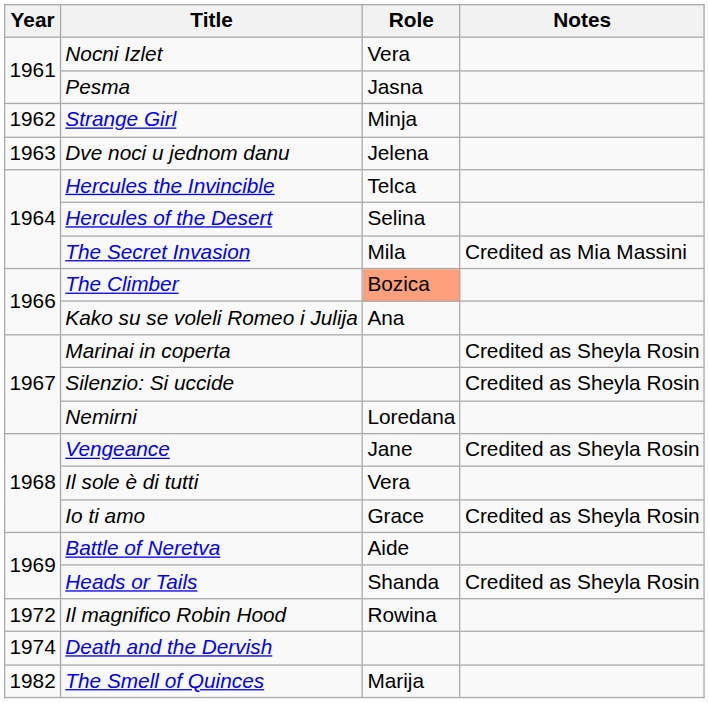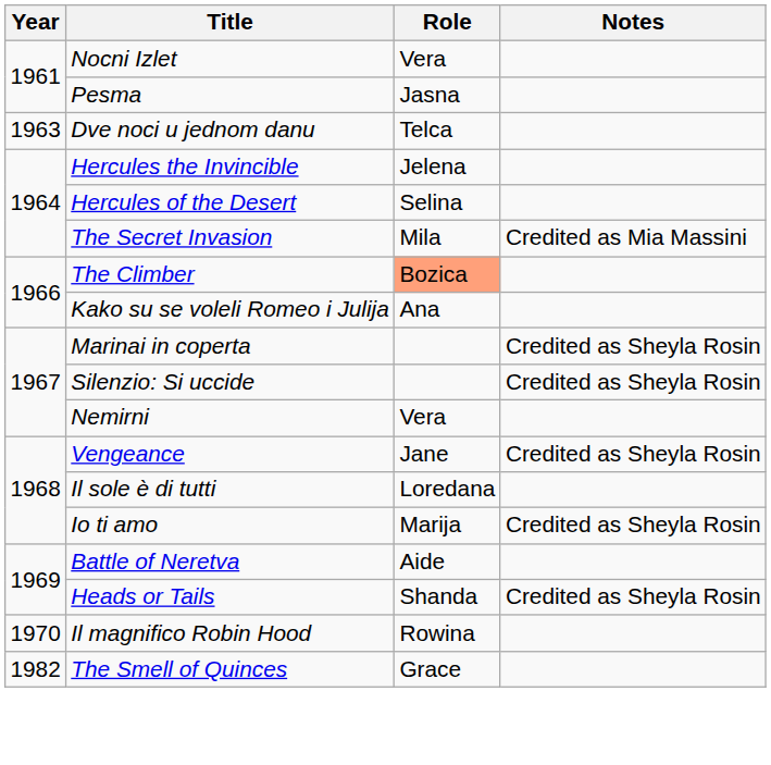 <table class="wikitable sortable">
 <tr>
 <th>Year</th>
 <th>Title</th>
 <th>Role</th>
 <th class="unsortable">Notes</th>
 </tr>
 <tr>
 <td rowspan="2">1961</td>
 <td><em>Nocni Izlet</em></td>
 <td>Vera</td>
 <td></td>
 </tr>
 <tr>
 <td><em>Pesma</em></td>
 <td>Jasna</td>
 <td></td>
 </tr>
 <tr>
-<td>1962</td>
-<td><em><a href='#'>Strange Girl</a></em></td>
-<td>Minja</td>
-<td></td>
-</tr>
-<tr>
 <td>1963</td>
 <td><em>Dve noci u jednom danu</em></td>
-<td>Jelena</td>
+<td>Telca</td>
 <td></td>
 </tr>
 <tr>
 <td rowspan="3">1964</td>
 <td><em><a href='#'>Hercules the Invincible</a></em></td>
-<td>Telca</td>
+<td>Jelena</td>
 <td></td>
 </tr>
 <tr>
 <td><em><a href='#'>Hercules of the Desert</a></em></td>
 <td>Selina</td>
 <td></td>
 </tr>
 <tr>
 <td><em><a href='#'>The Secret Invasion</a></em></td>
 <td>Mila</td>
 <td>Credited as Mia Massini</td>
 </tr>
 <tr>
 <td rowspan="2">1966</td>
 <td><em><a href='#'>The Climber</a></em></td>
 <td style="background: lightsalmon;">Bozica</td>
 <td></td>
 </tr>
 <tr>
 <td><em>Kako su se voleli Romeo i Julija</em></td>
 <td>Ana</td>
 <td></td>
 </tr>
 <tr>
 <td rowspan="3">1967</td>
 <td><em>Marinai in coperta</em></td>
 <td></td>
 <td>Credited as Sheyla Rosin</td>
 </tr>
 <tr>
 <td><em>Silenzio: Si uccide</em></td>
 <td></td>
 <td>Credited as Sheyla Rosin</td>
 </tr>
 <tr>
 <td><em>Nemirni</em></td>
-<td>Loredana</td>
+<td>Vera</td>
 <td></td>
 </tr>
 <tr>
 <td rowspan="3">1968</td>
 <td><em><a href='#'>Vengeance</a></em></td>
 <td>Jane</td>
 <td>Credited as Sheyla Rosin</td>
 </tr>
 <tr>
 <td><em>Il sole è di tutti</em></td>
-<td>Vera</td>
+<td>Loredana</td>
 <td></td>
 </tr>
 <tr>
 <td><em>Io ti amo</em></td>
-<td>Grace</td>
+<td>Marija</td>
 <td>Credited as Sheyla Rosin</td>
 </tr>
 <tr>
 <td rowspan="2">1969</td>
 <td><em><a href='#'>Battle of Neretva</a></em></td>
 <td>Aide</td>
 <td></td>
 </tr>
 <tr>
 <td><em><a href='#'>Heads or Tails</a></em></td>
 <td>Shanda</td>
 <td>Credited as Sheyla Rosin</td>
 </tr>
 <tr>
-<td>1972</td>
+<td>1970</td>
 <td><em>Il magnifico Robin Hood</em></td>
 <td>Rowina</td>
 <td></td>
 </tr>
 <tr>
-<td>1974</td>
-<td><em><a href='#'>Death and the Dervish</a></em></td>
-<td></td>
-<td></td>
-</tr>
-<tr>
 <td>1982</td>
 <td><em><a href='#'>The Smell of Quinces</a></em></td>
-<td>Marija</td>
+<td>Grace</td>
 <td></td>
 </tr>
 </table>
